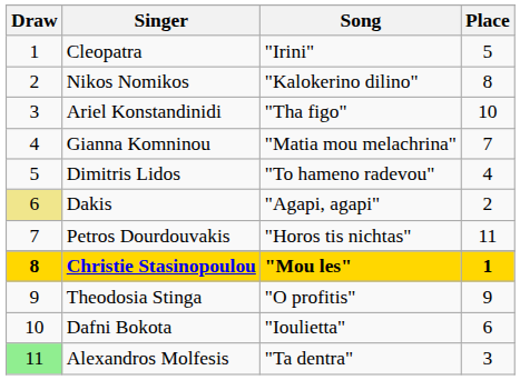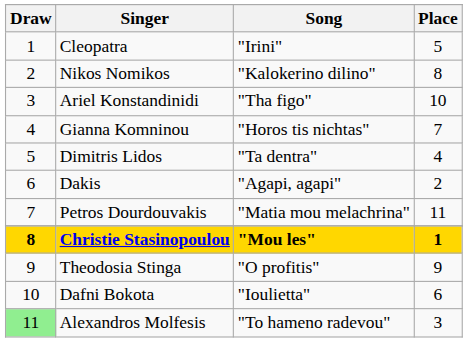 <table class="sortable wikitable" style="margin: 1em auto 1em auto">
 <tr>
 </tr>
 <tr>
 <th>Draw</th>
 <th>Singer</th>
 <th>Song</th>
 <th>Place</th>
 </tr>
 <tr>
 <td style="text-align:center;">1</td>
 <td>Cleopatra</td>
 <td>"Irini"</td>
 <td style="text-align:center;">5</td>
 </tr>
 <tr>
 <td style="text-align:center;">2</td>
 <td>Nikos Nomikos</td>
 <td>"Kalokerino dilino"</td>
 <td style="text-align:center;">8</td>
 </tr>
 <tr>
 <td style="text-align:center;">3</td>
 <td>Ariel Konstandinidi</td>
 <td>"Tha figo"</td>
 <td style="text-align:center;">10</td>
 </tr>
 <tr>
 <td style="text-align:center;">4</td>
 <td>Gianna Komninou</td>
-<td>"Matia mou melachrina"</td>
+<td>"Horos tis nichtas"</td>
 <td style="text-align:center;">7</td>
 </tr>
 <tr>
 <td style="text-align:center;">5</td>
 <td>Dimitris Lidos</td>
-<td>"To hameno radevou"</td>
+<td>"Ta dentra"</td>
 <td style="text-align:center;">4</td>
 </tr>
 <tr>
-<td style="background: khaki; text-align:center;">6</td>
+<td style="text-align:center;">6</td>
 <td>Dakis</td>
 <td>"Agapi, agapi"</td>
 <td style="text-align:center;">2</td>
 </tr>
 <tr>
 <td style="text-align:center;">7</td>
 <td>Petros Dourdouvakis</td>
-<td>"Horos tis nichtas"</td>
+<td>"Matia mou melachrina"</td>
 <td style="text-align:center;">11</td>
 </tr>
 <tr>
 </tr>
 <tr bgcolor="gold">
 <td style="text-align:center;"><strong>8</strong></td>
 <td><strong><a href='#'>Christie Stasinopoulou</a></strong></td>
 <td><strong>"Mou les"</strong></td>
 <td style="text-align:center;"><strong>1</strong></td>
 </tr>
 <tr>
 <td style="text-align:center;">9</td>
 <td>Theodosia Stinga</td>
 <td>"O profitis"</td>
 <td style="text-align:center;">9</td>
 </tr>
 <tr>
 <td style="text-align:center;">10</td>
 <td>Dafni Bokota</td>
 <td>"Ioulietta"</td>
 <td style="text-align:center;">6</td>
 </tr>
 <tr>
 <td style="background: lightgreen; text-align:center;">11</td>
 <td>Alexandros Molfesis</td>
-<td>"Ta dentra"</td>
+<td>"To hameno radevou"</td>
 <td style="text-align:center;">3</td>
 </tr>
 </table>
